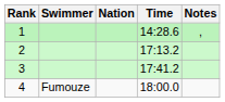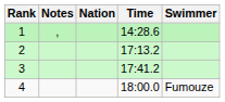 <table class="wikitable sortable" style="text-align:center">
 <tr>
 <th>Rank</th>
-<th>Swimmer</th>
+<th>Notes</th>
 <th>Nation</th>
 <th>Time</th>
-<th>Notes</th>
+<th>Swimmer</th>
 </tr>
 <tr style="background:#bbf3bb;">
 <td>1</td>
-<td align=left></td>
+<td>, </td>
 <td align=left></td>
 <td>14:28.6</td>
-<td>, </td>
+<td align=left></td>
 </tr>
 <tr style="background:#ccf9cc;">
 <td>2</td>
-<td align=left></td>
+<td></td>
 <td align=left></td>
 <td>17:13.2</td>
-<td></td>
+<td align=left></td>
 </tr>
 <tr style="background:#ccf9cc;">
 <td>3</td>
-<td align=left></td>
+<td></td>
 <td align=left></td>
 <td>17:41.2</td>
-<td></td>
+<td align=left></td>
 </tr>
 <tr>
 <td>4</td>
-<td align=left>Fumouze</td>
+<td></td>
 <td align=left></td>
 <td>18:00.0</td>
-<td></td>
+<td align=left>Fumouze</td>
 </tr>
 </table>
